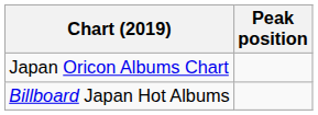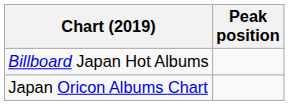 <table class="wikitable">
 <tr>
 <th>Chart (2019)</th>
 <th>Peak<br>position</th>
 </tr>
 <tr>
+<td><em><a href='#'>Billboard</a></em> Japan Hot Albums</td>
+<td></td>
+</tr>
+<tr>
 <td>Japan <a href='#'>Oricon Albums Chart</a></td>
 <td></td>
 </tr>
-<tr>
-<td><em><a href='#'>Billboard</a></em> Japan Hot Albums</td>
-<td></td>
-</tr>
 </table>
